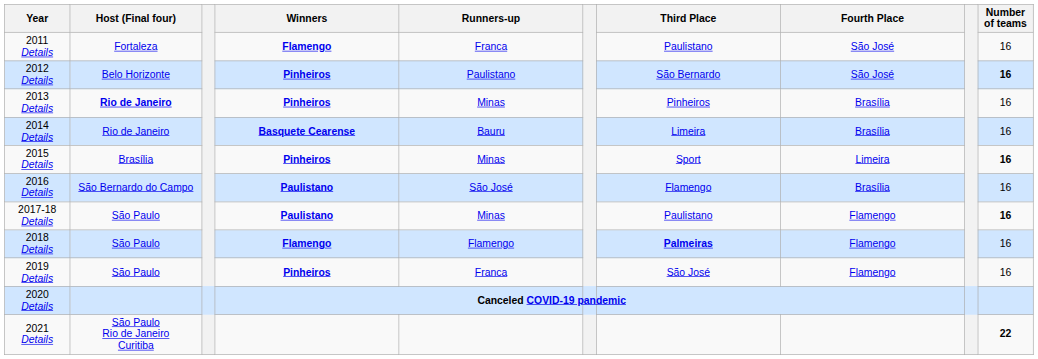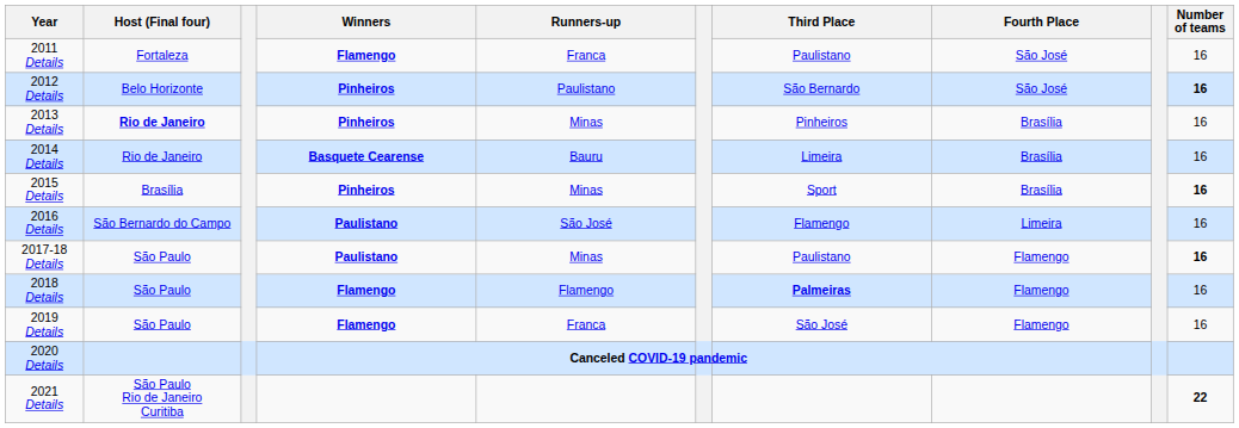 <table class="wikitable" style="text-align:center; width:100%">
 <tr>
 <th width=5%>Year</th>
 <th width=10%>Host (Final four)</th>
 <th width=1% rowspan=14 bgcolor=ffffff></th>
 <th width=14%>Winners</th>
 <th width=14%>Runners-up</th>
 <th width=1% rowspan=14 bgcolor=ffffff></th>
 <th width=14%>Third Place</th>
 <th width=14%>Fourth Place</th>
 <th width=1% rowspan=14 bgcolor=ffffff></th>
 <th width=4%>Number of teams</th>
 </tr>
 <tr ->
 <td>2011<br><em><a href='#'>Details</a></em></td>
 <td> <a href='#'>Fortaleza</a></td>
 <td> <strong><a href='#'>Flamengo</a></strong></td>
 <td> <a href='#'>Franca</a></td>
 <td> <a href='#'>Paulistano</a></td>
 <td> <a href='#'>São José</a></td>
 <td>16</td>
 </tr>
 <tr style="background: #D0E6FF;">
 <td>2012<br><em><a href='#'>Details</a></em></td>
 <td> <a href='#'>Belo Horizonte</a></td>
 <td> <strong><a href='#'>Pinheiros</a></strong></td>
 <td> <a href='#'>Paulistano</a></td>
 <td> <a href='#'>São Bernardo</a></td>
 <td> <a href='#'>São José</a></td>
 <td><strong>16</strong></td>
 </tr>
 <tr>
 <td>2013<br><em><a href='#'>Details</a></em></td>
 <td><strong> <a href='#'>Rio de Janeiro</a></strong></td>
 <td> <strong><a href='#'>Pinheiros</a></strong></td>
 <td> <a href='#'>Minas</a></td>
 <td> <a href='#'>Pinheiros</a></td>
 <td> <a href='#'>Brasília</a></td>
 <td>16</td>
 </tr>
 <tr style="background: #D0E6FF;">
 <td>2014<br><em><a href='#'>Details</a></em></td>
 <td> <a href='#'>Rio de Janeiro</a></td>
 <td> <strong><a href='#'>Basquete Cearense</a></strong></td>
 <td> <a href='#'>Bauru</a></td>
 <td> <a href='#'>Limeira</a></td>
 <td> <a href='#'>Brasília</a></td>
 <td>16</td>
 </tr>
 <tr ->
 <td>2015<br><em><a href='#'>Details</a></em></td>
 <td> <a href='#'>Brasília</a></td>
 <td> <strong><a href='#'>Pinheiros</a></strong></td>
 <td> <a href='#'>Minas</a></td>
 <td> <a href='#'>Sport</a></td>
-<td> <a href='#'>Limeira</a></td>
+<td> <a href='#'>Brasília</a></td>
 <td><strong>16</strong></td>
 </tr>
 <tr style="background: #D0E6FF;">
 <td>2016<br><em><a href='#'>Details</a></em></td>
 <td> <a href='#'>São Bernardo do Campo</a></td>
 <td> <strong><a href='#'>Paulistano</a></strong></td>
 <td> <a href='#'>São José</a></td>
 <td> <a href='#'>Flamengo</a></td>
-<td> <a href='#'>Brasília</a></td>
+<td> <a href='#'>Limeira</a></td>
 <td>16</td>
 </tr>
 <tr ->
 <td>2017-18<br><em><a href='#'>Details</a></em></td>
 <td> <a href='#'>São Paulo</a></td>
 <td> <strong><a href='#'>Paulistano</a></strong></td>
 <td> <a href='#'>Minas</a></td>
 <td> <a href='#'>Paulistano</a></td>
 <td> <a href='#'>Flamengo</a></td>
 <td><strong>16</strong></td>
 </tr>
 <tr style="background: #D0E6FF;">
 <td>2018<br><em><a href='#'>Details</a></em></td>
 <td> <a href='#'>São Paulo</a></td>
 <td> <strong><a href='#'>Flamengo</a></strong></td>
 <td> <a href='#'>Flamengo</a></td>
 <td><strong> <a href='#'>Palmeiras</a></strong></td>
 <td> <a href='#'>Flamengo</a></td>
 <td>16</td>
 </tr>
 <tr ->
 <td>2019<br><em><a href='#'>Details</a></em></td>
 <td> <a href='#'>São Paulo</a></td>
-<td> <strong><a href='#'>Pinheiros</a></strong></td>
+<td> <strong><a href='#'>Flamengo</a></strong></td>
 <td> <a href='#'>Franca</a></td>
 <td> <a href='#'>São José</a></td>
 <td> <a href='#'>Flamengo</a></td>
 <td>16</td>
 </tr>
 <tr style="background: #D0E6FF;">
 <td>2020<br><em><a href='#'>Details</a></em></td>
 <td colspan="10"><strong>Canceled <a href='#'>COVID-19 pandemic</a></strong></td>
 </tr>
 <tr ->
 <td>2021<br><em><a href='#'>Details</a></em></td>
 <td> <a href='#'>São Paulo</a> <br>  <a href='#'>Rio de Janeiro</a> <br>  <a href='#'>Curitiba</a></td>
 <td></td>
 <td></td>
 <td></td>
 <td></td>
 <td><strong>22</strong></td>
 </tr>
 </table>
